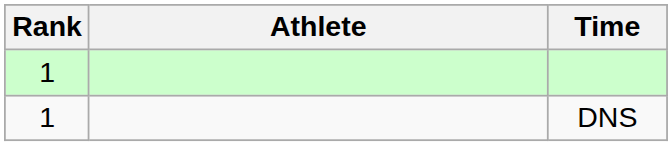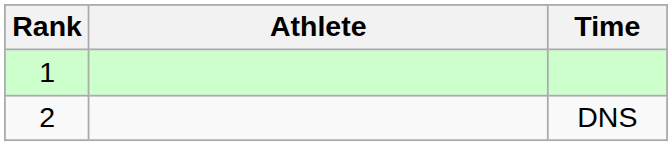 <table class=wikitable style="text-align:center">
 <tr>
 <th width=40>Rank</th>
 <th width=250>Athlete</th>
 <th width=60>Time</th>
 </tr>
 <tr bgcolor=ccffcc>
 <td>1</td>
 <td align=left></td>
 <td></td>
 </tr>
 <tr>
-<td>1</td>
+<td>2</td>
 <td align=left></td>
 <td>DNS</td>
 </tr>
 </table>
